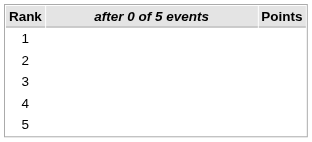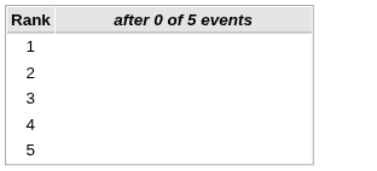 <table cellspacing="1" cellpadding="3" style="border:1px solid #AAAAAA;font-size:86%">
 <tr style="background-color: #E4E4E4;">
 <th style="border-bottom:1px solid #AAAAAA; width: 10px;">Rank</th>
 <th style="border-bottom:1px solid #AAAAAA; width: 210px;"><em>after 0 of 5 events</em></th>
-<th style="border-bottom:1px solid #AAAAAA; width: 40px;">Points</th>
 </tr>
 <tr>
 <td align=center>1</td>
 <td></td>
-<td align=center></td>
 </tr>
 <tr>
 <td align=center>2</td>
 <td></td>
-<td align=center></td>
 </tr>
 <tr>
 <td align=center>3</td>
 <td></td>
-<td align=center></td>
 </tr>
 <tr>
 <td align=center>4</td>
 <td></td>
-<td align=center></td>
 </tr>
 <tr>
 <td align=center>5</td>
 <td></td>
-<td align=center></td>
 </tr>
 </table>
